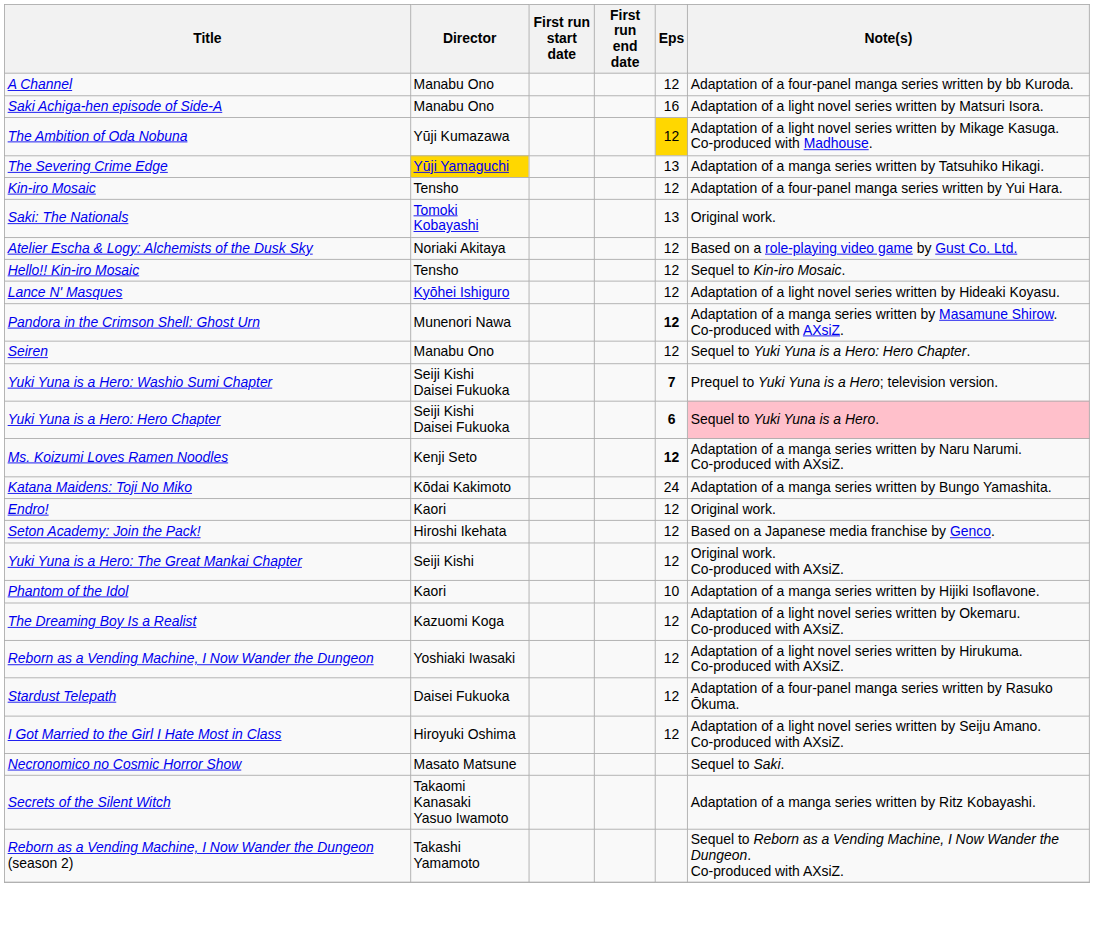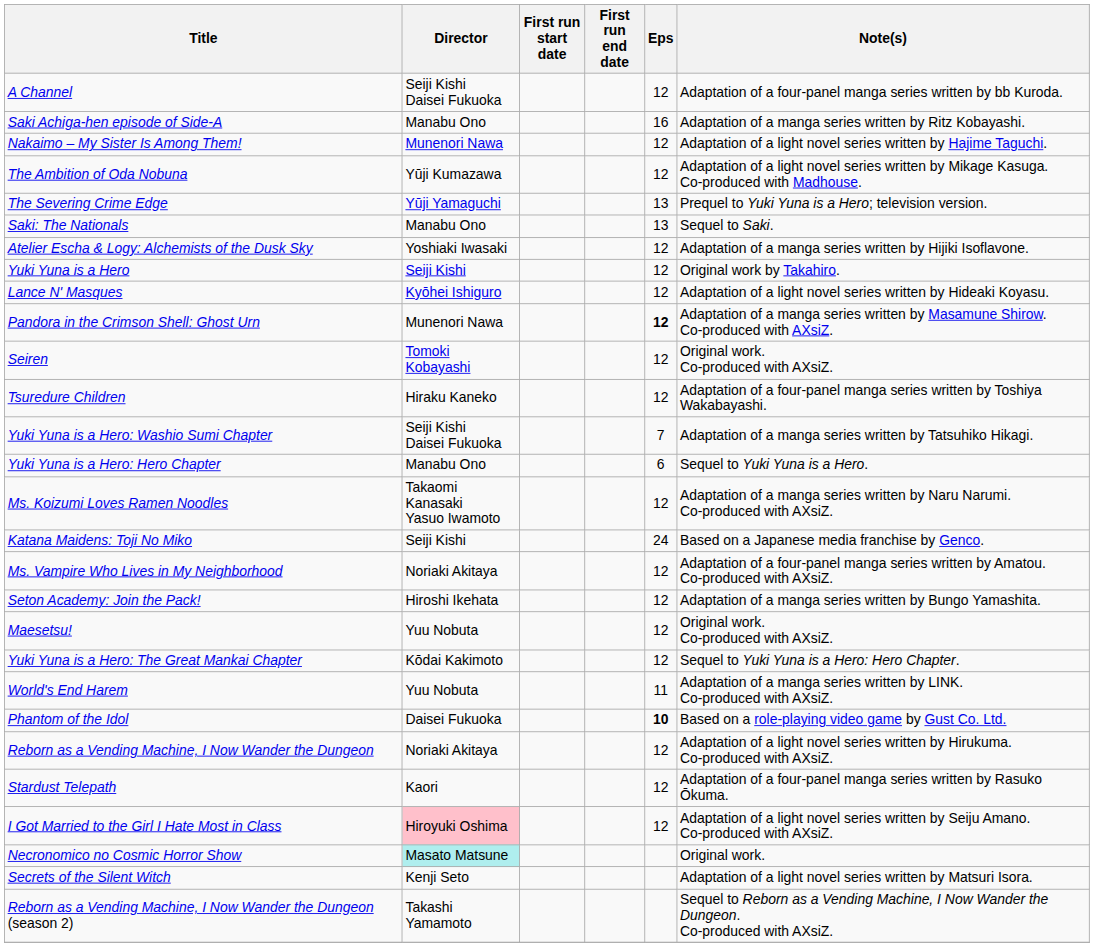 <table class="wikitable sortable">
 <tr>
 <th scope="col">Title</th>
 <th scope="col">Director</th>
 <th scope="col">First run<br>start date</th>
 <th scope="col">First run<br>end date</th>
 <th scope="col" class="unsortable">Eps</th>
 <th scope="col" class="unsortable">Note(s)</th>
 </tr>
 <tr>
 <td><em><a href='#'>A Channel</a></em></td>
-<td>Manabu Ono</td>
+<td>Seiji Kishi<br>Daisei Fukuoka</td>
 <td></td>
 <td></td>
 <td style="text-align:center">12</td>
 <td>Adaptation of a four-panel manga series written by bb Kuroda.</td>
 </tr>
 <tr>
 <td><em><a href='#'>Saki Achiga-hen episode of Side-A</a></em></td>
 <td>Manabu Ono</td>
 <td></td>
 <td></td>
 <td style="text-align:center">16</td>
-<td>Adaptation of a light novel series written by Matsuri Isora.</td>
+<td>Adaptation of a manga series written by Ritz Kobayashi.</td>
+</tr>
+<tr>
+<td><em><a href='#'>Nakaimo – My Sister Is Among Them!</a></em></td>
+<td><a href='#'>Munenori Nawa</a></td>
+<td></td>
+<td></td>
+<td style="text-align:center">12</td>
+<td>Adaptation of a light novel series written by <a href='#'>Hajime Taguchi</a>.</td>
 </tr>
 <tr>
 <td><em><a href='#'>The Ambition of Oda Nobuna</a></em></td>
 <td>Yūji Kumazawa</td>
 <td></td>
 <td></td>
-<td style="background: gold; text-align:center">12</td>
+<td style="text-align:center">12</td>
 <td>Adaptation of a light novel series written by 	Mikage Kasuga.<br>Co-produced with <a href='#'>Madhouse</a>.</td>
 </tr>
 <tr>
 <td><em><a href='#'>The Severing Crime Edge</a></em></td>
-<td style="background: gold;"><a href='#'>Yūji Yamaguchi</a></td>
+<td><a href='#'>Yūji Yamaguchi</a></td>
 <td></td>
 <td></td>
 <td style="text-align:center">13</td>
-<td>Adaptation of a manga series written by Tatsuhiko Hikagi.</td>
+<td>Prequel to <em>Yuki Yuna is a Hero</em>; television version.</td>
 </tr>
 <tr>
-<td><em><a href='#'>Kin-iro Mosaic</a></em></td>
-<td>Tensho</td>
+<td><em><a href='#'>Saki: The Nationals</a></em></td>
+<td>Manabu Ono</td>
+<td></td>
+<td></td>
+<td style="text-align:center">13</td>
+<td>Sequel to <em>Saki</em>.</td>
+</tr>
+<tr>
+<td><em><a href='#'>Atelier Escha & Logy: Alchemists of the Dusk Sky</a></em></td>
+<td>Yoshiaki Iwasaki</td>
 <td></td>
 <td></td>
 <td style="text-align:center">12</td>
-<td>Adaptation of a four-panel manga series written by Yui Hara.</td>
+<td>Adaptation of a manga series written by Hijiki Isoflavone.</td>
 </tr>
 <tr>
-<td><em><a href='#'>Saki: The Nationals</a></em></td>
-<td><a href='#'>Tomoki Kobayashi</a></td>
-<td></td>
-<td></td>
-<td style="text-align:center">13</td>
-<td>Original work.</td>
-</tr>
-<tr>
-<td><em><a href='#'>Atelier Escha & Logy: Alchemists of the Dusk Sky</a></em></td>
-<td>Noriaki Akitaya</td>
+<td><em><a href='#'>Yuki Yuna is a Hero</a></em></td>
+<td><a href='#'>Seiji Kishi</a></td>
 <td></td>
 <td></td>
 <td style="text-align:center">12</td>
-<td>Based on a <a href='#'>role-playing video game</a> by <a href='#'>Gust Co. Ltd.</a></td>
-</tr>
-<tr>
-<td><em><a href='#'>Hello!! Kin-iro Mosaic</a></em></td>
-<td>Tensho</td>
-<td></td>
-<td></td>
-<td style="text-align:center">12</td>
-<td>Sequel to <em>Kin-iro Mosaic</em>.</td>
+<td>Original work by <a href='#'>Takahiro</a>.</td>
 </tr>
 <tr>
 <td><em><a href='#'>Lance N' Masques</a></em></td>
 <td><a href='#'>Kyōhei Ishiguro</a></td>
 <td></td>
 <td></td>
 <td style="text-align:center">12</td>
 <td>Adaptation of a light novel series written by Hideaki Koyasu.</td>
 </tr>
 <tr>
 <td><em><a href='#'>Pandora in the Crimson Shell: Ghost Urn</a></em></td>
 <td>Munenori Nawa</td>
 <td></td>
 <td></td>
 <td style="text-align:center"><strong>12</strong></td>
 <td>Adaptation of a manga series written by <a href='#'>Masamune Shirow</a>.<br>Co-produced with <a href='#'>AXsiZ</a>.</td>
 </tr>
 <tr>
 <td><em><a href='#'>Seiren</a></em></td>
-<td>Manabu Ono</td>
+<td><a href='#'>Tomoki Kobayashi</a></td>
 <td></td>
 <td></td>
 <td style="text-align:center">12</td>
-<td>Sequel to <em>Yuki Yuna is a Hero: Hero Chapter</em>.</td>
+<td>Original work.<br>Co-produced with AXsiZ.</td>
+</tr>
+<tr>
+<td><em><a href='#'>Tsuredure Children</a></em></td>
+<td>Hiraku Kaneko</td>
+<td></td>
+<td></td>
+<td style="text-align:center">12</td>
+<td>Adaptation of a four-panel manga series written by Toshiya Wakabayashi.</td>
 </tr>
 <tr>
 <td><em><a href='#'>Yuki Yuna is a Hero: Washio Sumi Chapter</a></em></td>
 <td>Seiji Kishi<br>Daisei Fukuoka</td>
 <td></td>
 <td></td>
-<td style="text-align:center"><strong>7</strong></td>
-<td>Prequel to <em>Yuki Yuna is a Hero</em>; television version.</td>
+<td style="text-align:center">7</td>
+<td>Adaptation of a manga series written by Tatsuhiko Hikagi.</td>
 </tr>
 <tr>
 <td><em><a href='#'>Yuki Yuna is a Hero: Hero Chapter</a></em></td>
-<td>Seiji Kishi<br>Daisei Fukuoka</td>
+<td>Manabu Ono</td>
 <td></td>
 <td></td>
-<td style="text-align:center"><strong>6</strong></td>
-<td style="background: pink;">Sequel to <em>Yuki Yuna is a Hero</em>.</td>
+<td style="text-align:center">6</td>
+<td>Sequel to <em>Yuki Yuna is a Hero</em>.</td>
 </tr>
 <tr>
 <td><em><a href='#'>Ms. Koizumi Loves Ramen Noodles</a></em></td>
-<td>Kenji Seto</td>
+<td>Takaomi Kanasaki<br>Yasuo Iwamoto</td>
 <td></td>
 <td></td>
-<td style="text-align:center"><strong>12</strong></td>
+<td style="text-align:center">12</td>
 <td>Adaptation of a manga series written by Naru Narumi.<br>Co-produced with AXsiZ.</td>
 </tr>
 <tr>
 <td><em><a href='#'>Katana Maidens: Toji No Miko</a></em></td>
-<td>Kōdai Kakimoto</td>
+<td>Seiji Kishi</td>
 <td></td>
 <td></td>
 <td style="text-align:center">24</td>
-<td>Adaptation of a manga series written by Bungo Yamashita.</td>
+<td>Based on a Japanese media franchise by <a href='#'>Genco</a>.</td>
 </tr>
 <tr>
-<td><em><a href='#'>Endro!</a></em></td>
-<td>Kaori</td>
+<td><em><a href='#'>Ms. Vampire Who Lives in My Neighborhood</a></em></td>
+<td>Noriaki Akitaya</td>
 <td></td>
 <td></td>
 <td style="text-align:center">12</td>
-<td>Original work.</td>
+<td>Adaptation of a four-panel manga series written by Amatou.<br>Co-produced with AXsiZ.</td>
 </tr>
 <tr>
 <td><em><a href='#'>Seton Academy: Join the Pack!</a></em></td>
 <td>Hiroshi Ikehata</td>
 <td></td>
 <td></td>
 <td style="text-align:center">12</td>
-<td>Based on a Japanese media franchise by <a href='#'>Genco</a>.</td>
+<td>Adaptation of a manga series written by Bungo Yamashita.</td>
 </tr>
 <tr>
-<td><em><a href='#'>Yuki Yuna is a Hero: The Great Mankai Chapter</a></em></td>
-<td>Seiji Kishi</td>
+<td><em><a href='#'>Maesetsu!</a></em></td>
+<td>Yuu Nobuta</td>
 <td></td>
 <td></td>
 <td style="text-align:center">12</td>
 <td>Original work.<br>Co-produced with AXsiZ.</td>
 </tr>
 <tr>
-<td><em><a href='#'>Phantom of the Idol</a></em></td>
-<td>Kaori</td>
-<td></td>
-<td></td>
-<td style="text-align:center">10</td>
-<td>Adaptation of a manga series written by Hijiki Isoflavone.</td>
-</tr>
-<tr>
-<td><em><a href='#'>The Dreaming Boy Is a Realist</a></em></td>
-<td>Kazuomi Koga</td>
+<td><em><a href='#'>Yuki Yuna is a Hero: The Great Mankai Chapter</a></em></td>
+<td>Kōdai Kakimoto</td>
 <td></td>
 <td></td>
 <td style="text-align:center">12</td>
-<td>Adaptation of a light novel series written by Okemaru.<br>Co-produced with AXsiZ.</td>
+<td>Sequel to <em>Yuki Yuna is a Hero: Hero Chapter</em>.</td>
+</tr>
+<tr>
+<td><em><a href='#'>World's End Harem</a></em></td>
+<td>Yuu Nobuta</td>
+<td></td>
+<td></td>
+<td style="text-align:center">11</td>
+<td>Adaptation of a manga series written by LINK.<br>Co-produced with AXsiZ.</td>
+</tr>
+<tr>
+<td><em><a href='#'>Phantom of the Idol</a></em></td>
+<td>Daisei Fukuoka</td>
+<td></td>
+<td></td>
+<td style="text-align:center"><strong>10</strong></td>
+<td>Based on a <a href='#'>role-playing video game</a> by <a href='#'>Gust Co. Ltd.</a></td>
 </tr>
 <tr>
 <td><em><a href='#'>Reborn as a Vending Machine, I Now Wander the Dungeon</a></em></td>
-<td>Yoshiaki Iwasaki</td>
+<td>Noriaki Akitaya</td>
 <td></td>
 <td></td>
 <td style="text-align:center">12</td>
 <td>Adaptation of a light novel series written by Hirukuma.<br>Co-produced with AXsiZ.</td>
 </tr>
 <tr>
 <td><em><a href='#'>Stardust Telepath</a></em></td>
-<td>Daisei Fukuoka</td>
+<td>Kaori</td>
 <td></td>
 <td></td>
 <td style="text-align:center">12</td>
 <td>Adaptation of a four-panel manga series written by Rasuko Ōkuma.</td>
 </tr>
 <tr>
 <td><em><a href='#'>I Got Married to the Girl I Hate Most in Class</a></em></td>
-<td>Hiroyuki Oshima</td>
+<td style="background: pink;">Hiroyuki Oshima</td>
 <td></td>
 <td></td>
 <td style="text-align:center">12</td>
 <td>Adaptation of a light novel series written by Seiju Amano.<br>Co-produced with AXsiZ.</td>
 </tr>
 <tr>
 <td><em><a href='#'>Necronomico no Cosmic Horror Show</a></em></td>
-<td>Masato Matsune</td>
+<td style="background: paleturquoise;">Masato Matsune</td>
 <td></td>
 <td></td>
 <td style="text-align:center"></td>
-<td>Sequel to <em>Saki</em>.</td>
+<td>Original work.</td>
 </tr>
 <tr>
 <td><em><a href='#'>Secrets of the Silent Witch</a></em></td>
-<td>Takaomi Kanasaki<br>Yasuo Iwamoto</td>
+<td>Kenji Seto</td>
 <td></td>
 <td></td>
 <td style="text-align:center"></td>
-<td>Adaptation of a manga series written by Ritz Kobayashi.</td>
+<td>Adaptation of a light novel series written by Matsuri Isora.</td>
 </tr>
 <tr>
 <td><em><a href='#'>Reborn as a Vending Machine, I Now Wander the Dungeon</a></em> (season 2)</td>
 <td>Takashi Yamamoto</td>
 <td></td>
 <td></td>
 <td style="text-align:center"></td>
 <td>Sequel to <em>Reborn as a Vending Machine, I Now Wander the Dungeon</em>.<br>Co-produced with AXsiZ.</td>
 </tr>
 <tr>
 </tr>
 </table>
